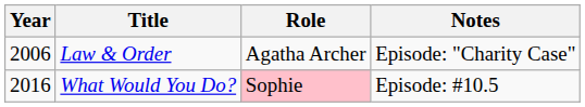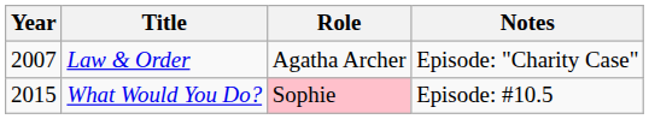 <table class="wikitable sortable plainrowheaders">
 <tr>
 <th scope="col">Year</th>
 <th scope="col">Title</th>
 <th scope="col">Role</th>
 <th scope="col" class="unsortable">Notes</th>
 </tr>
 <tr>
-<td>2006</td>
+<td>2007</td>
 <td><em><a href='#'>Law & Order</a></em></td>
 <td>Agatha Archer</td>
 <td>Episode: "Charity Case"</td>
 </tr>
 <tr>
-<td>2016</td>
+<td>2015</td>
 <td><em><a href='#'>What Would You Do?</a></em></td>
 <td style="background: pink;">Sophie</td>
 <td>Episode: #10.5</td>
 </tr>
 </table>
